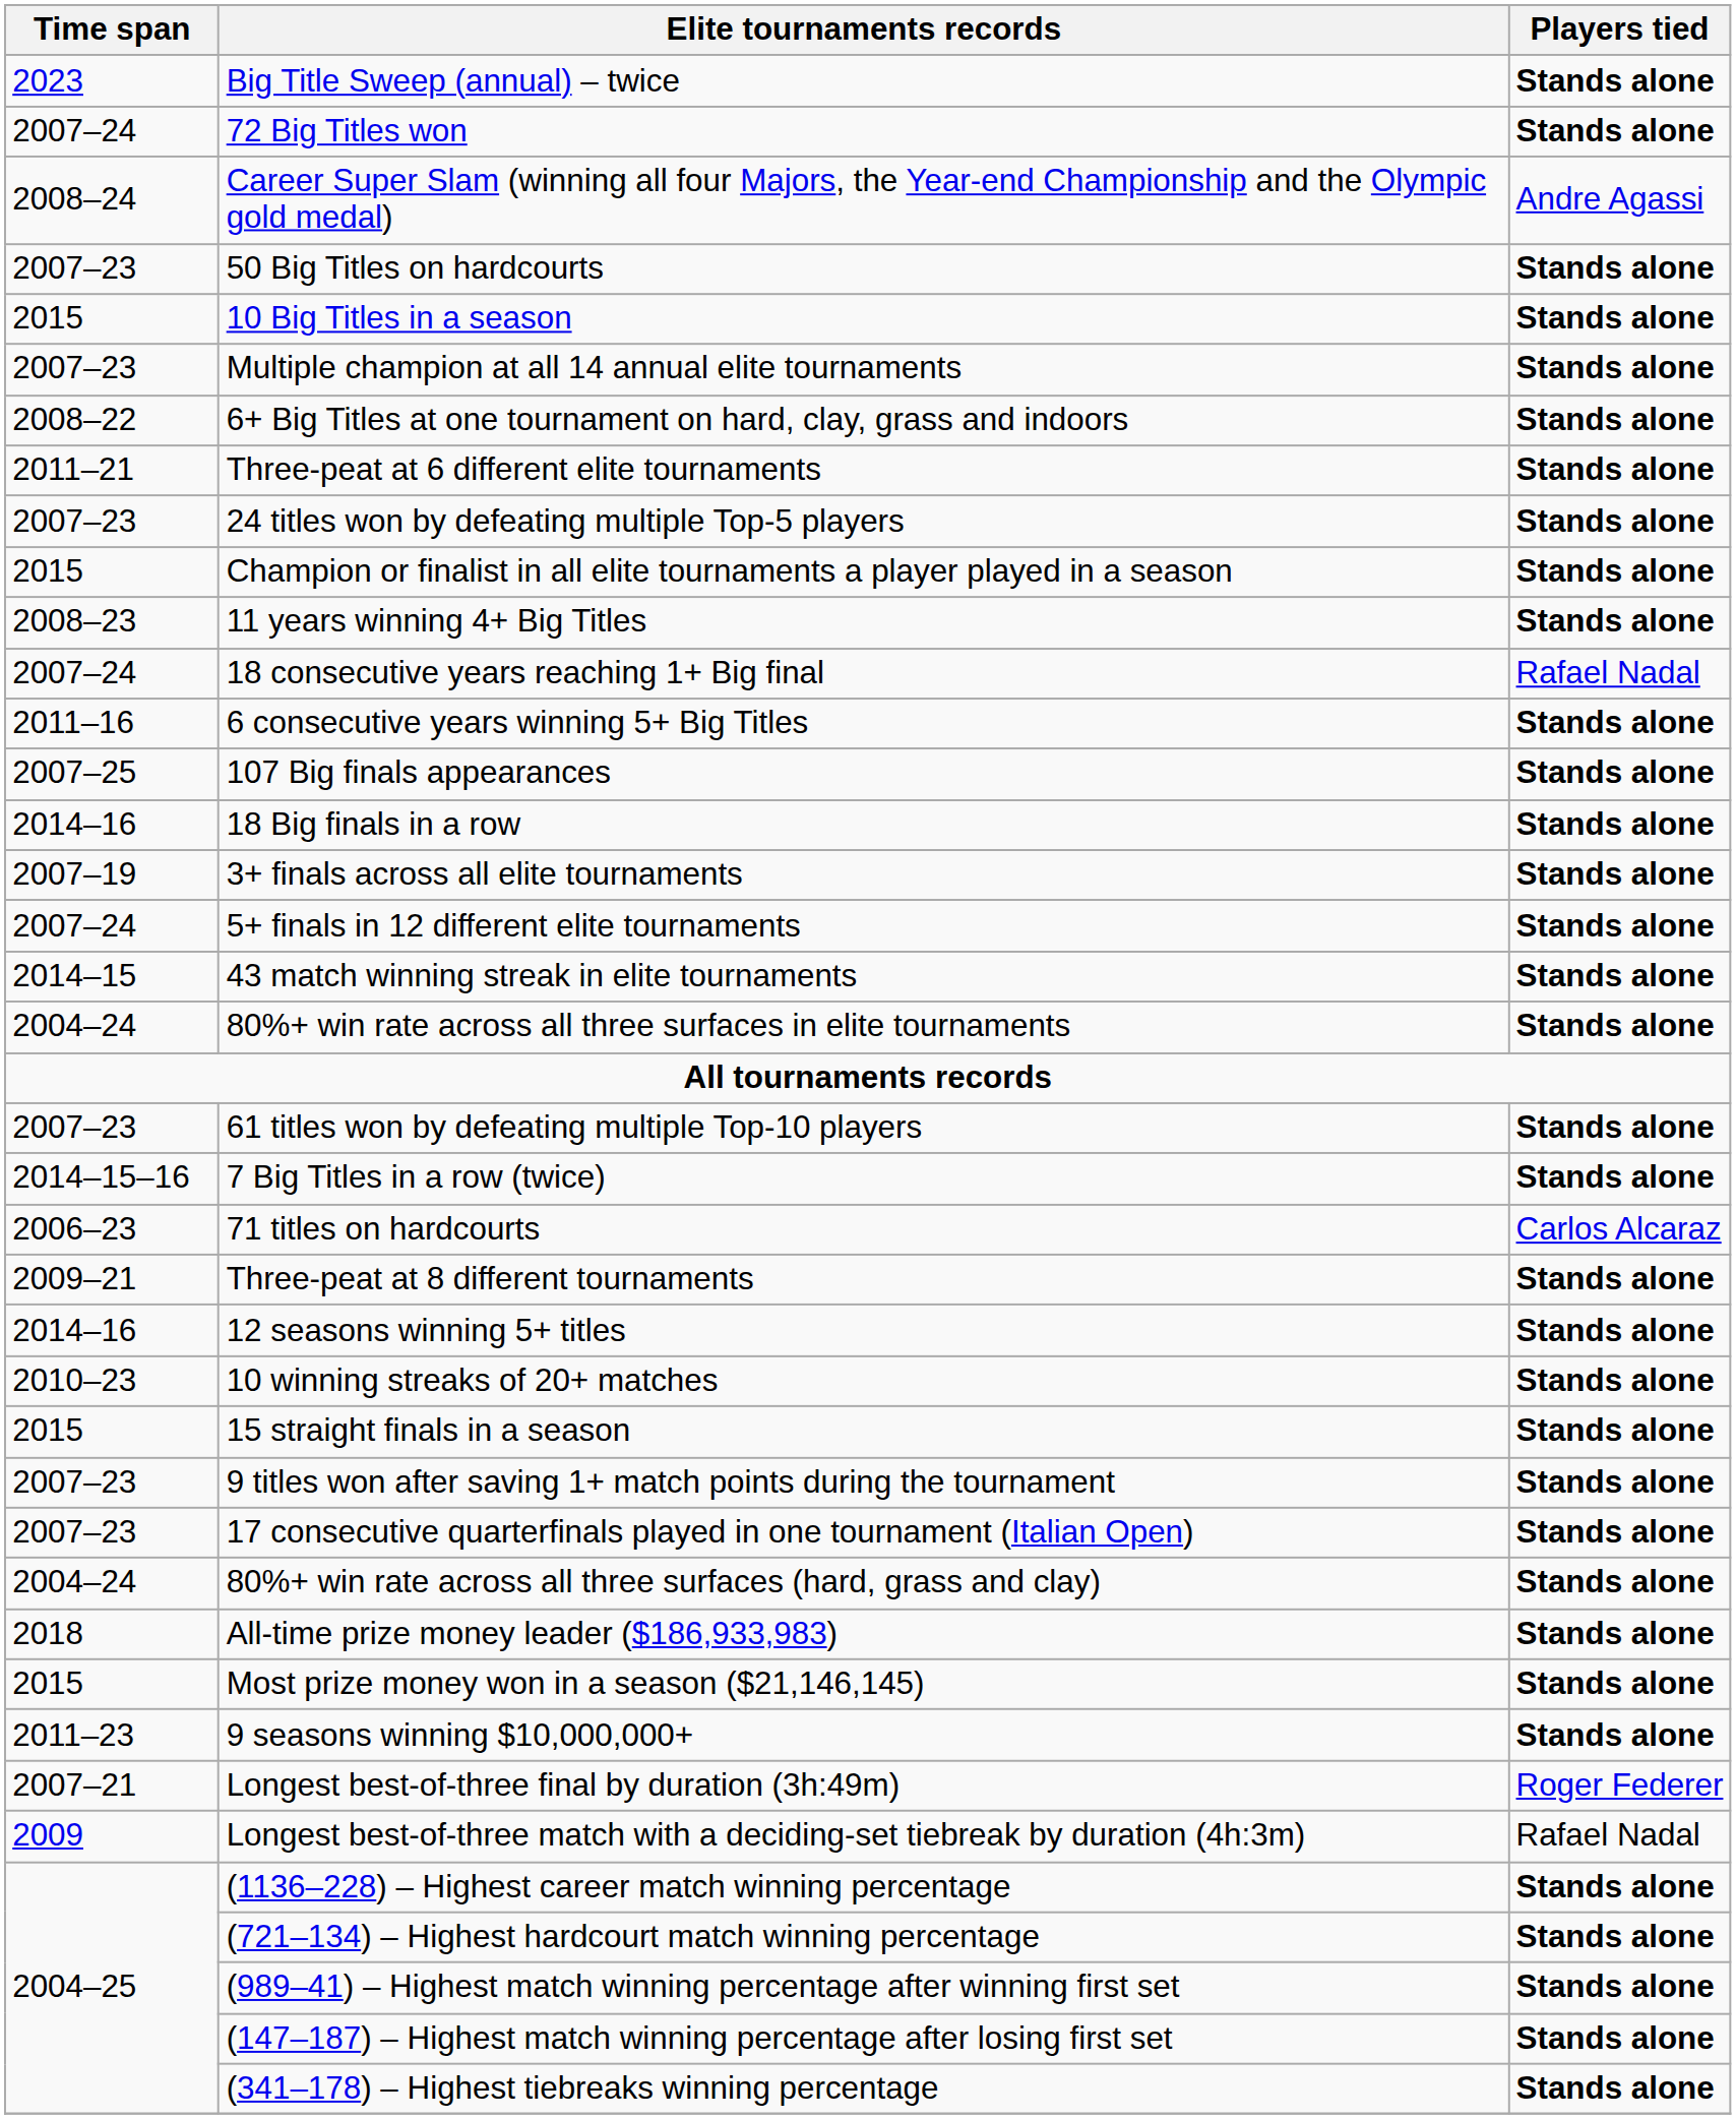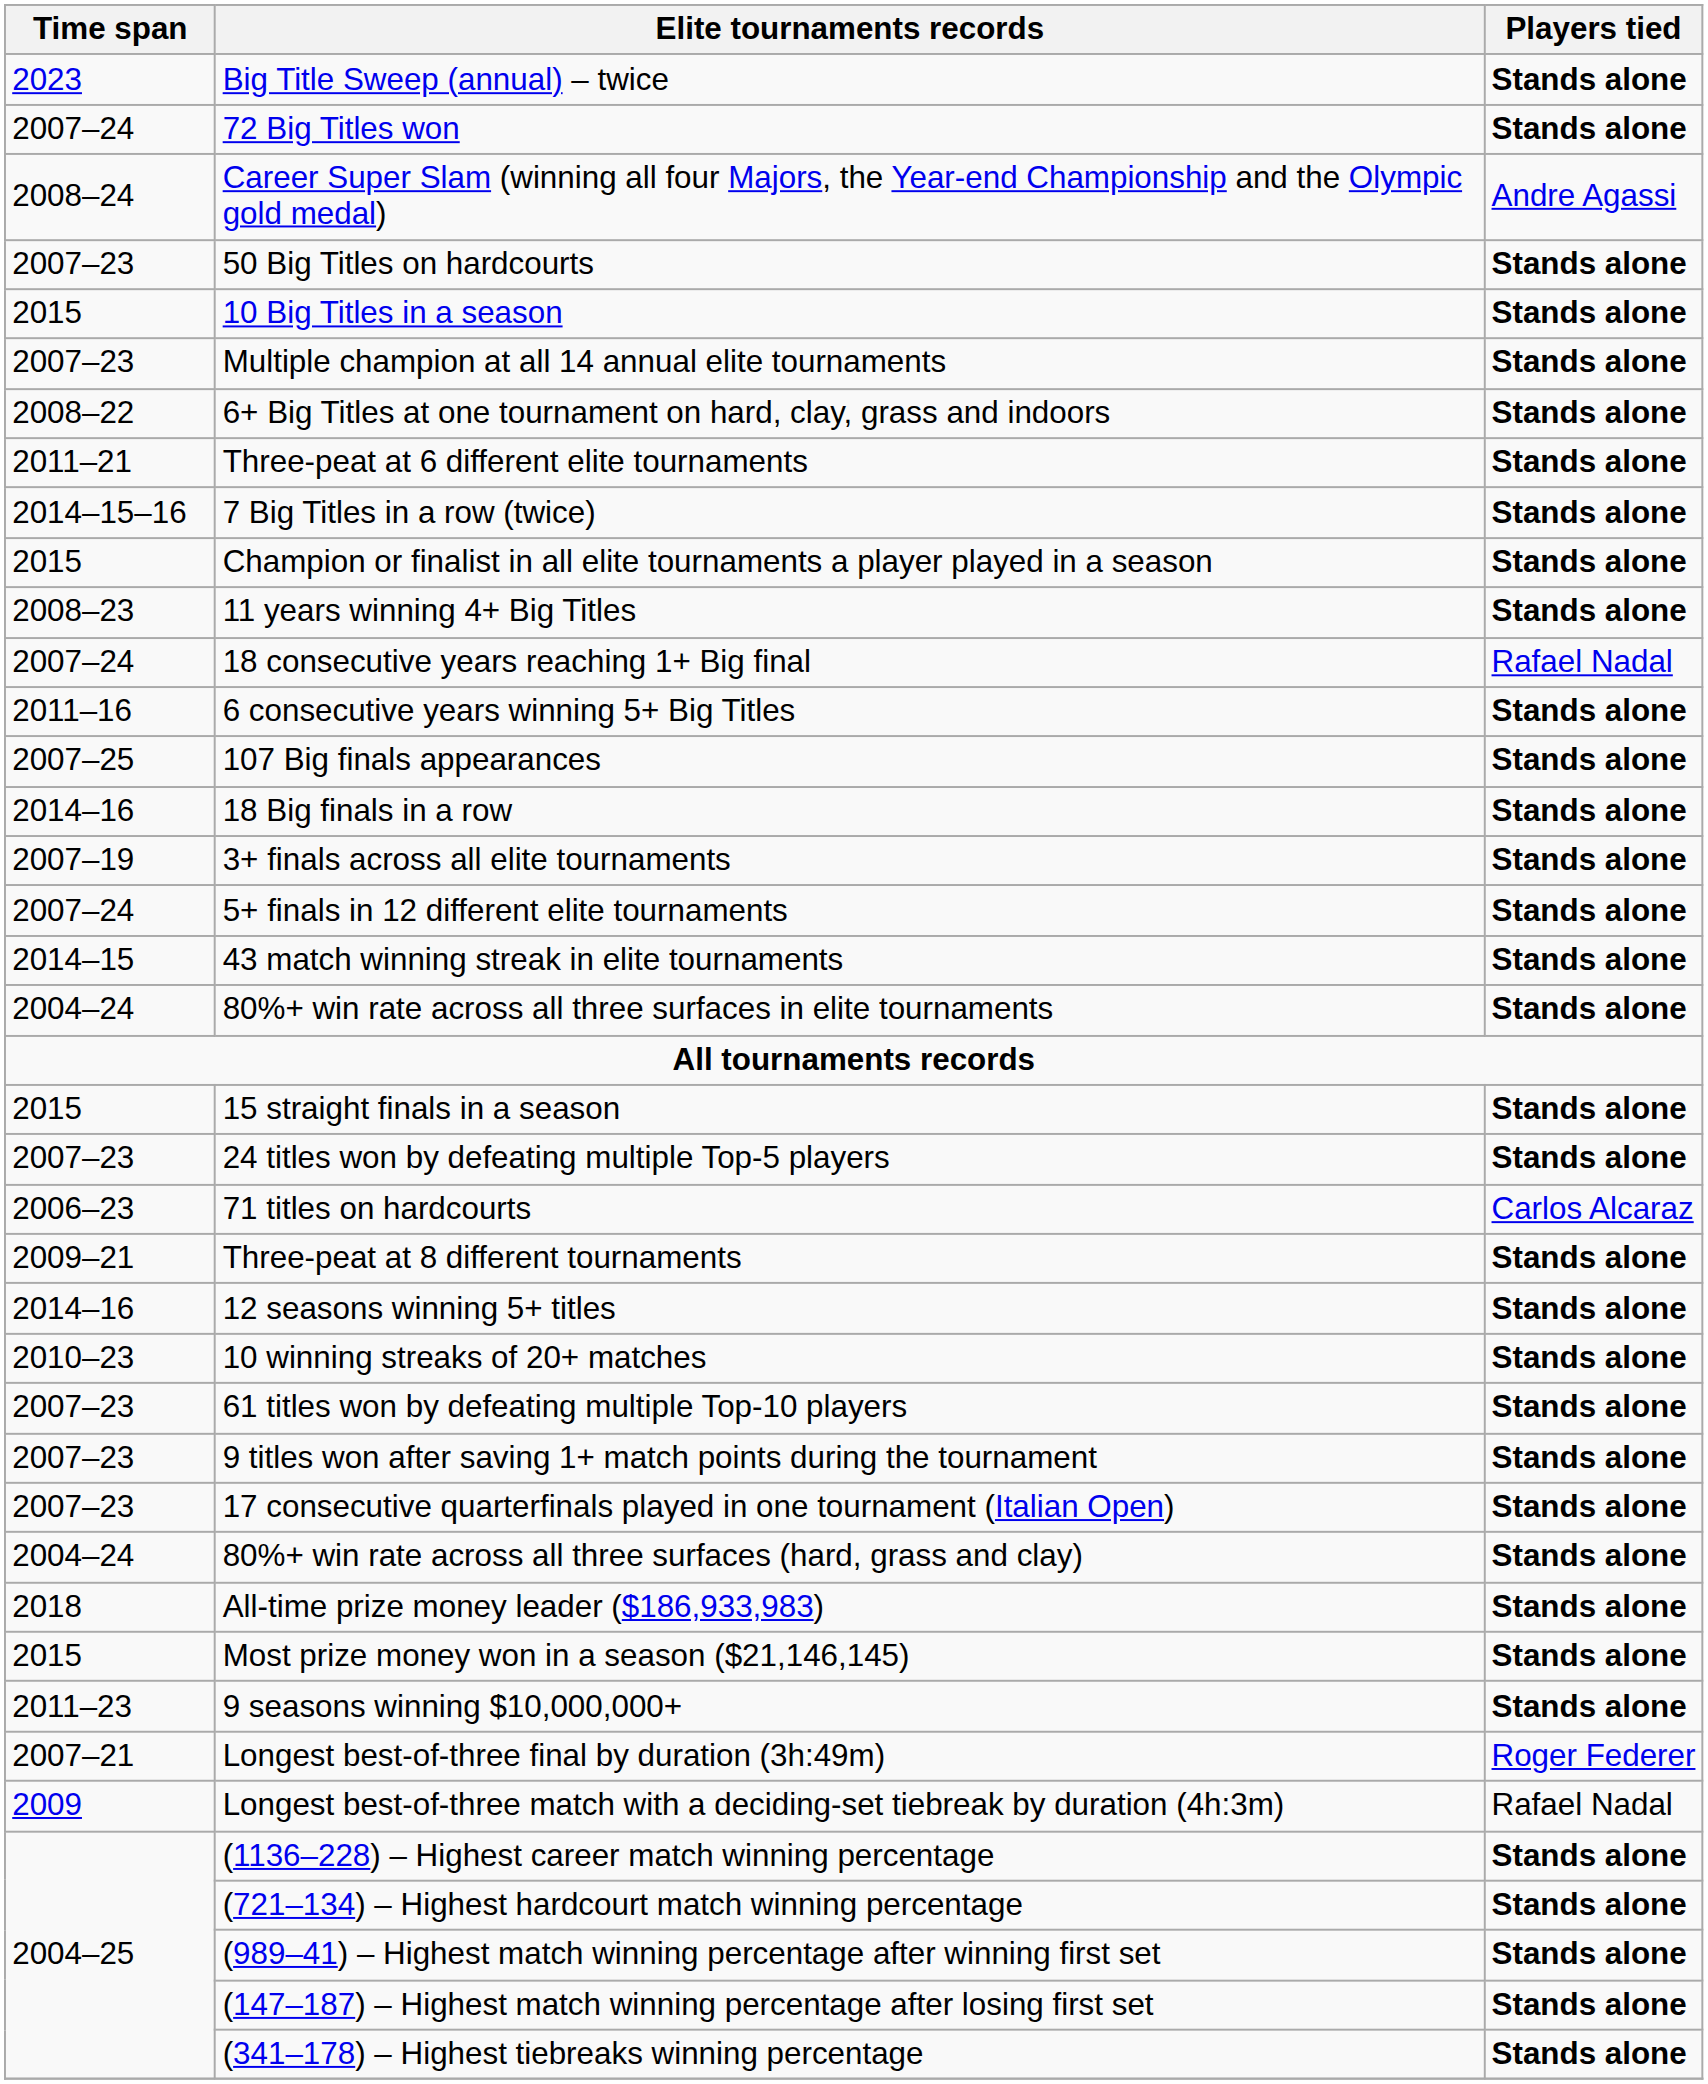 <table class="wikitable">
 <tr>
 <th width="100">Time span</th>
 <th width="640">Elite tournaments records</th>
 <th>Players tied</th>
 </tr>
 <tr>
 <td><a href='#'>2023</a></td>
 <td><a href='#'>Big Title Sweep (annual)</a> – twice</td>
 <td><strong>Stands alone</strong></td>
 </tr>
 <tr>
 <td>2007–24</td>
 <td><a href='#'>72 Big Titles won</a></td>
 <td><strong>Stands alone</strong></td>
 </tr>
 <tr>
 <td>2008–24</td>
 <td><a href='#'>Career Super Slam</a> (winning all four <a href='#'>Majors</a>, the <a href='#'>Year-end Championship</a> and the <a href='#'>Olympic gold medal</a>)</td>
 <td><a href='#'>Andre Agassi</a></td>
 </tr>
 <tr>
 <td>2007–23</td>
 <td>50 Big Titles on hardcourts</td>
 <td><strong>Stands alone</strong></td>
 </tr>
 <tr>
 <td>2015</td>
 <td><a href='#'>10 Big Titles in a season</a></td>
 <td><strong>Stands alone</strong></td>
 </tr>
 <tr>
 <td>2007–23</td>
 <td>Multiple champion at all 14 annual elite tournaments</td>
 <td><strong>Stands alone</strong></td>
 </tr>
 <tr>
 <td>2008–22</td>
 <td>6+ Big Titles at one tournament on hard, clay, grass and indoors</td>
 <td><strong>Stands alone</strong></td>
 </tr>
 <tr>
 <td>2011–21</td>
 <td>Three-peat at 6 different elite tournaments</td>
 <td><strong>Stands alone</strong></td>
 </tr>
 <tr>
-<td>2007–23</td>
-<td>24 titles won by defeating multiple Top-5 players</td>
+<td>2014–15–16</td>
+<td>7 Big Titles in a row (twice)</td>
 <td><strong>Stands alone</strong></td>
 </tr>
 <tr>
 <td>2015</td>
 <td>Champion or finalist in all elite tournaments a player played in a season</td>
 <td><strong>Stands alone</strong></td>
 </tr>
 <tr>
 <td>2008–23</td>
 <td>11 years winning 4+ Big Titles</td>
 <td><strong>Stands alone</strong></td>
 </tr>
 <tr>
 <td>2007–24</td>
 <td>18 consecutive years reaching 1+ Big final</td>
 <td><a href='#'>Rafael Nadal</a></td>
 </tr>
 <tr>
 <td>2011–16</td>
 <td>6 consecutive years winning 5+ Big Titles</td>
 <td><strong>Stands alone</strong></td>
 </tr>
 <tr>
 <td>2007–25</td>
 <td>107 Big finals appearances</td>
 <td><strong>Stands alone</strong></td>
 </tr>
 <tr>
 <td>2014–16</td>
 <td>18 Big finals in a row</td>
 <td><strong>Stands alone</strong></td>
 </tr>
 <tr>
 <td>2007–19</td>
 <td>3+ finals across all elite tournaments</td>
 <td><strong>Stands alone</strong></td>
 </tr>
 <tr>
 <td>2007–24</td>
 <td>5+ finals in 12 different elite tournaments</td>
 <td><strong>Stands alone</strong></td>
 </tr>
 <tr>
 <td>2014–15</td>
 <td>43 match winning streak in elite tournaments</td>
 <td><strong>Stands alone</strong></td>
 </tr>
 <tr>
 <td>2004–24</td>
 <td>80%+ win rate across all three surfaces in elite tournaments</td>
 <td><strong>Stands alone</strong></td>
 </tr>
 <tr>
 <td colspan="3" style="text-align: center;"><strong>All tournaments records</strong></td>
 </tr>
 <tr>
-<td>2007–23</td>
-<td>61 titles won by defeating multiple Top-10 players</td>
+<td>2015</td>
+<td>15 straight finals in a season</td>
 <td><strong>Stands alone</strong></td>
 </tr>
 <tr>
-<td>2014–15–16</td>
-<td>7 Big Titles in a row (twice)</td>
+<td>2007–23</td>
+<td>24 titles won by defeating multiple Top-5 players</td>
 <td><strong>Stands alone</strong></td>
 </tr>
 <tr>
 <td>2006–23</td>
 <td>71 titles on hardcourts</td>
 <td><a href='#'>Carlos Alcaraz</a></td>
 </tr>
 <tr>
 <td>2009–21</td>
 <td>Three-peat at 8 different tournaments</td>
 <td><strong>Stands alone</strong></td>
 </tr>
 <tr>
 <td>2014–16</td>
 <td>12 seasons winning 5+ titles</td>
 <td><strong>Stands alone</strong></td>
 </tr>
 <tr>
 <td>2010–23</td>
 <td>10 winning streaks of 20+ matches</td>
 <td><strong>Stands alone</strong></td>
 </tr>
 <tr>
-<td>2015</td>
-<td>15 straight finals in a season</td>
+<td>2007–23</td>
+<td>61 titles won by defeating multiple Top-10 players</td>
 <td><strong>Stands alone</strong></td>
 </tr>
 <tr>
 <td>2007–23</td>
 <td>9 titles won after saving 1+ match points during the tournament</td>
 <td><strong>Stands alone</strong></td>
 </tr>
 <tr>
 <td>2007–23</td>
 <td>17 consecutive quarterfinals played in one tournament (<a href='#'>Italian Open</a>)</td>
 <td><strong>Stands alone</strong></td>
 </tr>
 <tr>
 <td>2004–24</td>
 <td>80%+ win rate across all three surfaces (hard, grass and clay)</td>
 <td><strong>Stands alone</strong></td>
 </tr>
 <tr>
 <td>2018</td>
 <td>All-time prize money leader (<a href='#'>$186,933,983</a>)</td>
 <td><strong>Stands alone</strong></td>
 </tr>
 <tr>
 <td>2015</td>
 <td>Most prize money won in a season ($21,146,145)</td>
 <td><strong>Stands alone</strong></td>
 </tr>
 <tr>
 <td>2011–23</td>
 <td>9 seasons winning $10,000,000+</td>
 <td><strong>Stands alone</strong></td>
 </tr>
 <tr>
 <td>2007–21</td>
 <td>Longest best-of-three final by duration (3h:49m)</td>
 <td><a href='#'>Roger Federer</a></td>
 </tr>
 <tr>
 <td><a href='#'>2009</a></td>
 <td>Longest best-of-three match with a deciding-set tiebreak by duration (4h:3m)</td>
 <td>Rafael Nadal</td>
 </tr>
 <tr>
 <td rowspan="5">2004–25<br></td>
 <td> (<a href='#'>1136–228</a>) – Highest career match winning percentage</td>
 <td><strong>Stands alone</strong></td>
 </tr>
 <tr>
 <td> (<a href='#'>721–134</a>) – Highest hardcourt match winning percentage</td>
 <td><strong>Stands alone</strong></td>
 </tr>
 <tr>
 <td> (<a href='#'>989–41</a>) – Highest match winning percentage after winning first set</td>
 <td><strong>Stands alone</strong></td>
 </tr>
 <tr>
 <td> (<a href='#'>147–187</a>) – Highest match winning percentage after losing first set</td>
 <td><strong>Stands alone</strong></td>
 </tr>
 <tr>
 <td> (<a href='#'>341–178</a>) – Highest tiebreaks winning percentage</td>
 <td><strong>Stands alone</strong></td>
 </tr>
 <tr>
 </tr>
 <tr>
 </tr>
 </table>
